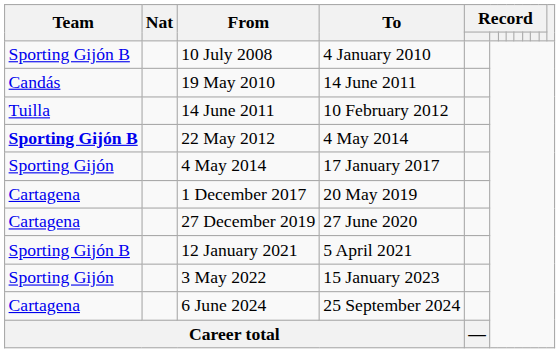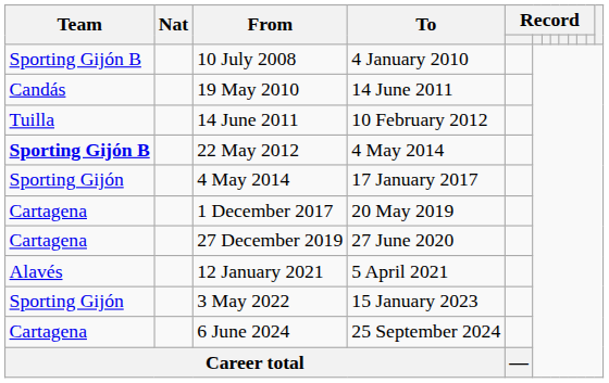 <table class="wikitable" style="text-align: center">
 <tr>
 <th rowspan="2">Team</th>
 <th rowspan="2">Nat</th>
 <th rowspan="2">From</th>
 <th rowspan="2">To</th>
 <th colspan="8">Record</th>
 <th rowspan=2></th>
 </tr>
 <tr>
 <th></th>
 <th></th>
 <th></th>
 <th></th>
 <th></th>
 <th></th>
 <th></th>
 <th></th>
 </tr>
 <tr>
 <td align="left"><a href='#'>Sporting Gijón B</a></td>
 <td></td>
 <td align=left>10 July 2008</td>
 <td align=left>4 January 2010<br></td>
 <td></td>
 </tr>
 <tr>
 <td align="left"><a href='#'>Candás</a></td>
 <td></td>
 <td align=left>19 May 2010</td>
 <td align=left>14 June 2011<br></td>
 <td></td>
 </tr>
 <tr>
 <td align="left"><a href='#'>Tuilla</a></td>
 <td></td>
 <td align=left>14 June 2011</td>
 <td align=left>10 February 2012<br></td>
 <td></td>
 </tr>
 <tr>
 <td align="left"><strong><a href='#'>Sporting Gijón B</a></strong></td>
 <td></td>
 <td align=left>22 May 2012</td>
 <td align=left>4 May 2014<br></td>
 <td></td>
 </tr>
 <tr>
 <td align="left"><a href='#'>Sporting Gijón</a></td>
 <td></td>
 <td align=left>4 May 2014</td>
 <td align=left>17 January 2017<br></td>
 <td></td>
 </tr>
 <tr>
 <td align="left"><a href='#'>Cartagena</a></td>
 <td></td>
 <td align=left>1 December 2017</td>
 <td align=left>20 May 2019<br></td>
 <td></td>
 </tr>
 <tr>
 <td align="left"><a href='#'>Cartagena</a></td>
 <td></td>
 <td align=left>27 December 2019</td>
 <td align=left>27 June 2020<br></td>
 <td></td>
 </tr>
 <tr>
-<td align="left"><a href='#'>Sporting Gijón B</a></td>
+<td align="left"><a href='#'>Alavés</a></td>
 <td></td>
 <td align=left>12 January 2021</td>
 <td align=left>5 April 2021<br></td>
 <td></td>
 </tr>
 <tr>
 <td align="left"><a href='#'>Sporting Gijón</a></td>
 <td></td>
 <td align=left>3 May 2022</td>
 <td align=left>15 January 2023<br></td>
 <td></td>
 </tr>
 <tr>
 <td align="left"><a href='#'>Cartagena</a></td>
 <td></td>
 <td align=left>6 June 2024</td>
 <td align=left>25 September 2024<br></td>
 <td></td>
 </tr>
 <tr>
 <th colspan=4>Career total<br></th>
 <th>—</th>
 </tr>
 </table>
